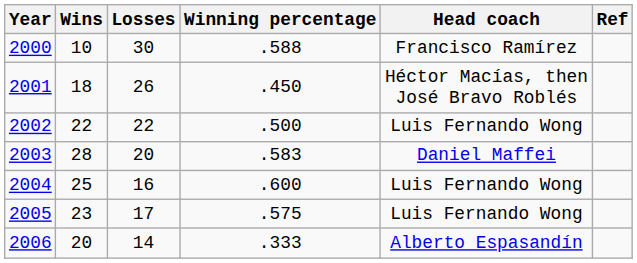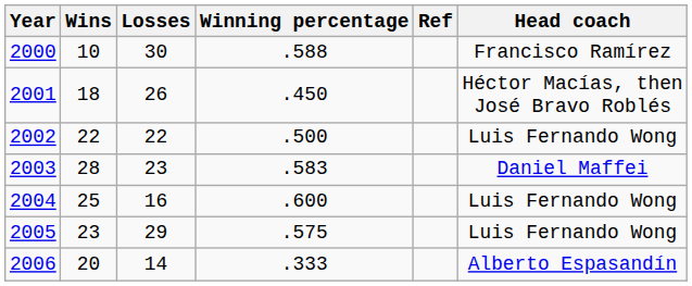 <table class="wikitable" style="text-align:center;">
 <tr>
 <th>Year</th>
 <th>Wins</th>
 <th>Losses</th>
 <th>Winning percentage</th>
+<th>Ref</th>
 <th>Head coach</th>
-<th>Ref</th>
 </tr>
 <tr>
 <td><a href='#'>2000</a></td>
 <td>10</td>
 <td>30</td>
 <td>.588</td>
+<td></td>
 <td> Francisco Ramírez</td>
-<td></td>
 </tr>
 <tr>
 <td><a href='#'>2001</a></td>
 <td>18</td>
 <td>26</td>
 <td>.450</td>
+<td></td>
 <td> Héctor Macías, then<br> José Bravo Roblés</td>
-<td></td>
 </tr>
 <tr>
 <td><a href='#'>2002</a></td>
 <td>22</td>
 <td>22</td>
 <td>.500</td>
+<td></td>
 <td> Luis Fernando Wong</td>
-<td></td>
 </tr>
 <tr>
 <td><a href='#'>2003</a></td>
 <td>28</td>
-<td>20</td>
+<td>23</td>
 <td>.583</td>
+<td></td>
 <td> <a href='#'>Daniel Maffei</a></td>
-<td></td>
 </tr>
 <tr>
 <td><a href='#'>2004</a></td>
 <td>25</td>
 <td>16</td>
 <td>.600</td>
+<td></td>
 <td> Luis Fernando Wong</td>
-<td></td>
 </tr>
 <tr>
 <td><a href='#'>2005</a></td>
 <td>23</td>
-<td>17</td>
+<td>29</td>
 <td>.575</td>
+<td></td>
 <td> Luis Fernando Wong</td>
-<td></td>
 </tr>
 <tr>
 <td><a href='#'>2006</a></td>
 <td>20</td>
 <td>14</td>
 <td>.333</td>
+<td></td>
 <td> <a href='#'>Alberto Espasandín</a></td>
-<td></td>
 </tr>
 </table>
